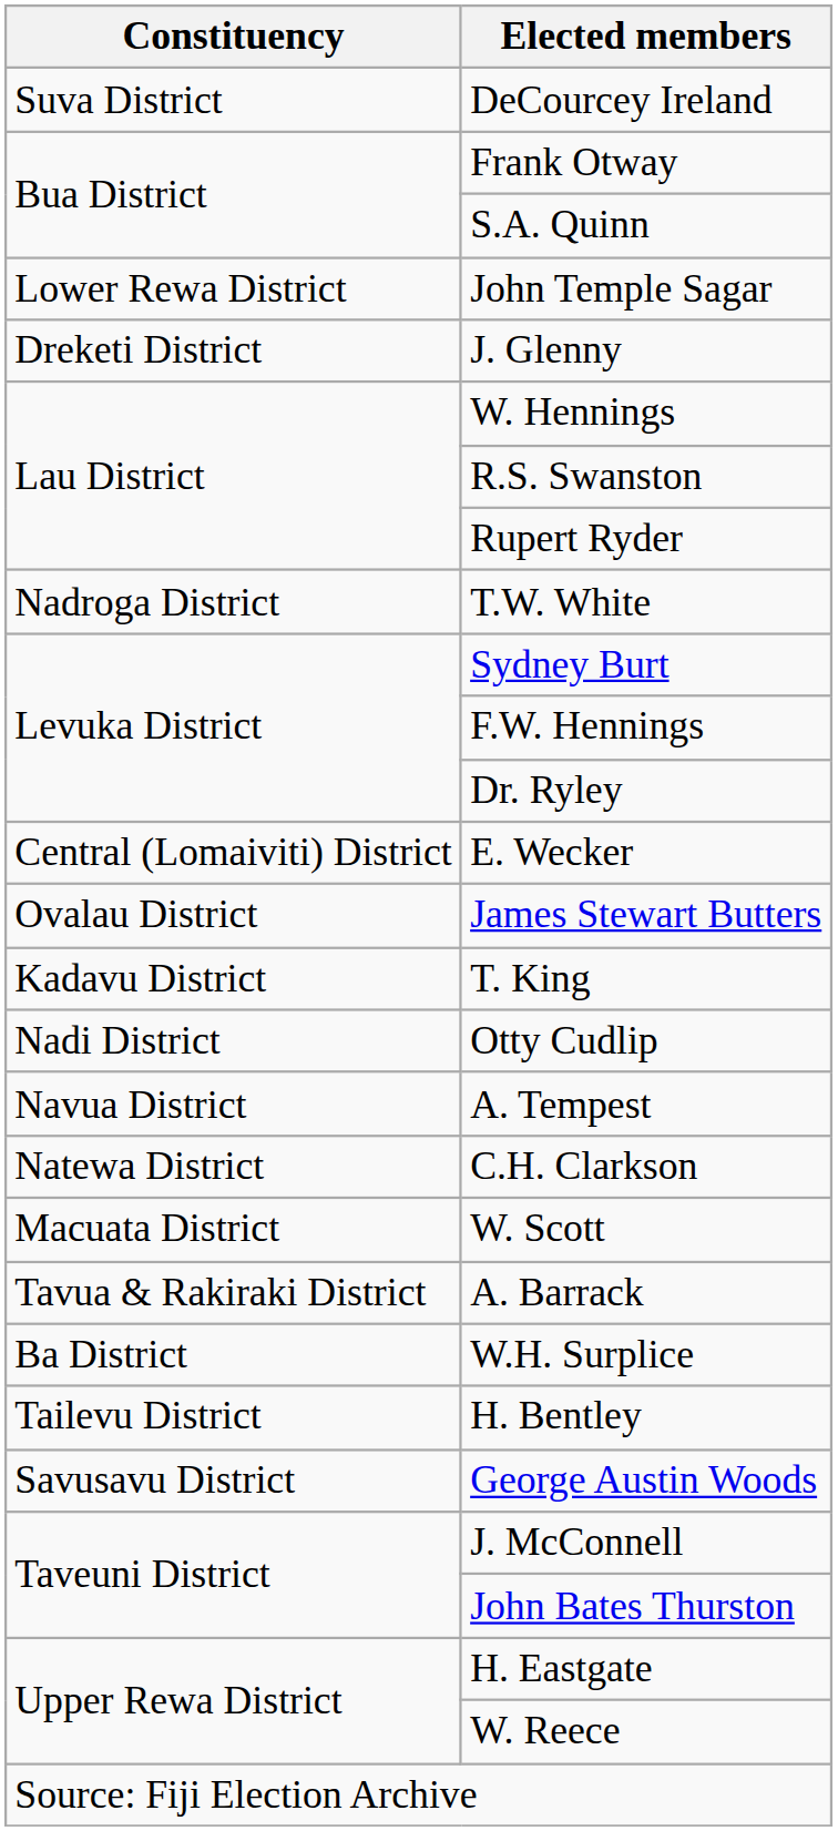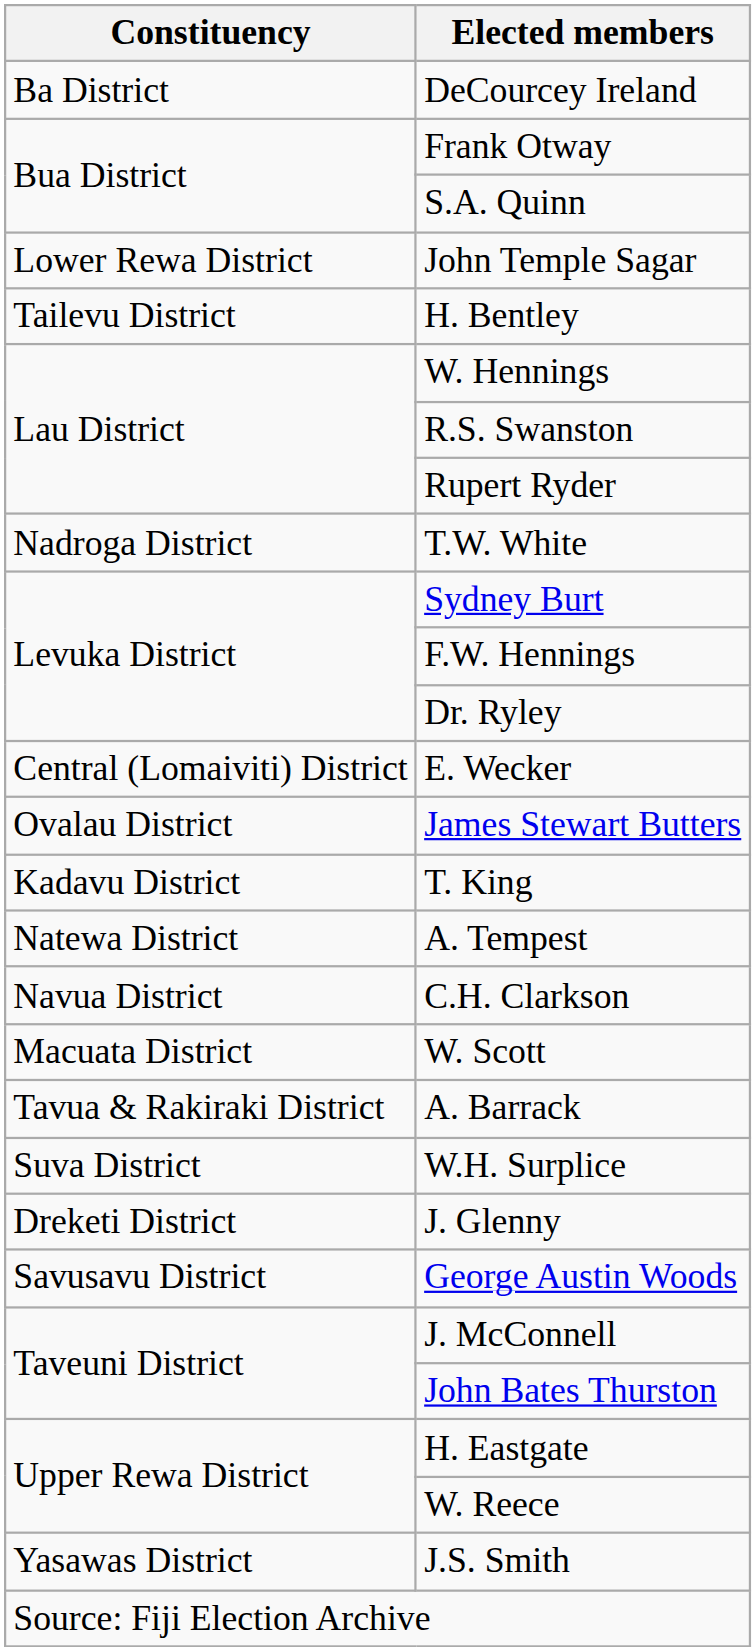 <table class=wikitable>
 <tr>
 <th>Constituency</th>
 <th>Elected members</th>
 </tr>
 <tr>
-<td>Suva District</td>
+<td>Ba District</td>
 <td>DeCourcey Ireland</td>
 </tr>
 <tr>
 <td rowspan=2>Bua District</td>
 <td>Frank Otway</td>
 </tr>
 <tr>
 <td>S.A. Quinn</td>
 </tr>
 <tr>
 <td>Lower Rewa District</td>
 <td>John Temple Sagar</td>
 </tr>
 <tr>
-<td>Dreketi District</td>
-<td>J. Glenny</td>
+<td>Tailevu District</td>
+<td>H. Bentley</td>
 </tr>
 <tr>
 <td rowspan=3>Lau District</td>
 <td>W. Hennings</td>
 </tr>
 <tr>
 <td>R.S. Swanston</td>
 </tr>
 <tr>
 <td>Rupert  Ryder</td>
 </tr>
 <tr>
 <td>Nadroga District</td>
 <td>T.W. White</td>
 </tr>
 <tr>
 <td rowspan=3>Levuka District</td>
 <td><a href='#'>Sydney Burt</a></td>
 </tr>
 <tr>
 <td>F.W. Hennings</td>
 </tr>
 <tr>
 <td>Dr. Ryley</td>
 </tr>
 <tr>
 <td>Central (Lomaiviti) District</td>
 <td>E. Wecker</td>
 </tr>
 <tr>
 <td>Ovalau District</td>
 <td><a href='#'>James Stewart Butters</a></td>
 </tr>
 <tr>
 <td>Kadavu District</td>
 <td>T. King</td>
 </tr>
 <tr>
-<td>Nadi District</td>
-<td>Otty Cudlip</td>
+<td>Natewa District</td>
+<td>A. Tempest</td>
 </tr>
 <tr>
 <td>Navua District</td>
-<td>A. Tempest</td>
-</tr>
-<tr>
-<td>Natewa District</td>
 <td>C.H. Clarkson</td>
 </tr>
 <tr>
 <td>Macuata District</td>
 <td>W. Scott</td>
 </tr>
 <tr>
 <td>Tavua & Rakiraki District</td>
 <td>A. Barrack</td>
 </tr>
 <tr>
-<td>Ba District</td>
+<td>Suva District</td>
 <td>W.H. Surplice</td>
 </tr>
 <tr>
-<td>Tailevu District</td>
-<td>H. Bentley</td>
+<td>Dreketi District</td>
+<td>J. Glenny</td>
 </tr>
 <tr>
 <td>Savusavu District</td>
 <td><a href='#'>George Austin Woods</a></td>
 </tr>
 <tr>
 <td rowspan=2>Taveuni District</td>
 <td>J. McConnell</td>
 </tr>
 <tr>
 <td><a href='#'>John Bates Thurston</a></td>
 </tr>
 <tr>
 <td rowspan=2>Upper Rewa District</td>
 <td>H. Eastgate</td>
 </tr>
 <tr>
 <td>W. Reece</td>
 </tr>
 <tr>
+<td>Yasawas District</td>
+<td>J.S. Smith</td>
+</tr>
+<tr>
 <td colspan=2>Source: Fiji Election Archive</td>
 </tr>
 </table>
